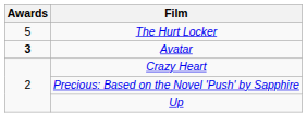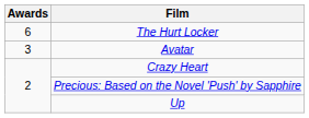 <table class="wikitable" style="text-align: center;">
 <tr>
 <th scope="col" width="55">Awards</th>
 <th scope="col" align="center">Film</th>
 </tr>
 <tr>
-<td style="text-align: center;">5</td>
+<td style="text-align: center;">6</td>
 <td><em><a href='#'>The Hurt Locker</a></em></td>
 </tr>
 <tr>
-<td style="text-align: center;"><strong>3</strong></td>
+<td style="text-align: center;">3</td>
 <td><em><a href='#'>Avatar</a></em></td>
 </tr>
 <tr>
 <td rowspan=3 style="text-align:center">2</td>
 <td><em><a href='#'>Crazy Heart</a></em></td>
 </tr>
 <tr>
 <td><em><a href='#'>Precious: Based on the Novel 'Push' by Sapphire</a></em></td>
 </tr>
 <tr>
 <td><em><a href='#'>Up</a></em></td>
 </tr>
 </table>
